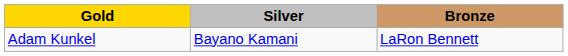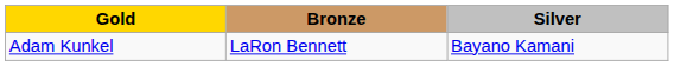 <table class="wikitable" style="text-align:left">
 <tr align="center">
 <td width=200 bgcolor=gold><strong>Gold</strong></td>
+<td width=200 bgcolor=CC9966><strong>Bronze</strong></td>
 <td width=200 bgcolor=silver><strong>Silver</strong></td>
-<td width=200 bgcolor=CC9966><strong>Bronze</strong></td>
 </tr>
 <tr>
 <td><a href='#'>Adam Kunkel</a><br><em></em></td>
+<td><a href='#'>LaRon Bennett</a><br><em></em></td>
 <td><a href='#'>Bayano Kamani</a><br><em></em></td>
-<td><a href='#'>LaRon Bennett</a><br><em></em></td>
 </tr>
 </table>
